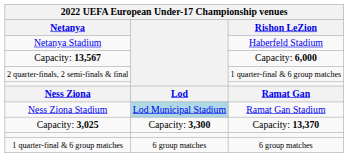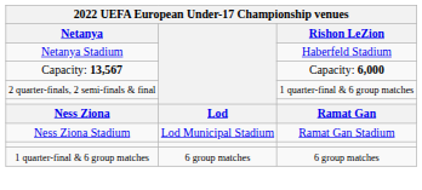 <table class="wikitable" style="text-align:center;margin:1em auto;">
 <tr>
 <th colspan=3>2022 UEFA European Under-17 Championship venues</th>
 </tr>
 <tr>
 <th><a href='#'>Netanya</a></th>
 <th rowspan=5><div><br></div></th>
 <th><a href='#'>Rishon LeZion</a></th>
 </tr>
 <tr>
 <td><a href='#'>Netanya Stadium</a></td>
 <td><a href='#'>Haberfeld Stadium</a></td>
 </tr>
 <tr>
 <td>Capacity: <strong>13,567</strong></td>
 <td>Capacity: <strong>6,000</strong></td>
 </tr>
 <tr>
 <td><small>2 quarter-finals, 2 semi-finals & final</small></td>
 <td><small>1 quarter-final & 6 group matches</small></td>
 </tr>
 <tr>
 <td></td>
 <td></td>
 </tr>
 <tr>
 <th><a href='#'>Ness Ziona</a></th>
 <th><a href='#'>Lod</a></th>
 <th><a href='#'>Ramat Gan</a></th>
 </tr>
 <tr>
 <td><a href='#'>Ness Ziona Stadium</a></td>
-<td style="background: lightblue;"><a href='#'>Lod Municipal Stadium</a></td>
+<td><a href='#'>Lod Municipal Stadium</a></td>
 <td><a href='#'>Ramat Gan Stadium</a></td>
-</tr>
-<tr>
-<td>Capacity: <strong>3,025</strong></td>
-<td>Capacity: <strong>3,300</strong></td>
-<td>Capacity: <strong>13,370</strong></td>
 </tr>
 <tr>
 <td></td>
 <td></td>
 <td></td>
 </tr>
 <tr>
 <td><small>1 quarter-final & 6 group matches</small></td>
 <td><small>6 group matches</small></td>
 <td><small>6 group matches</small></td>
 </tr>
 </table>
